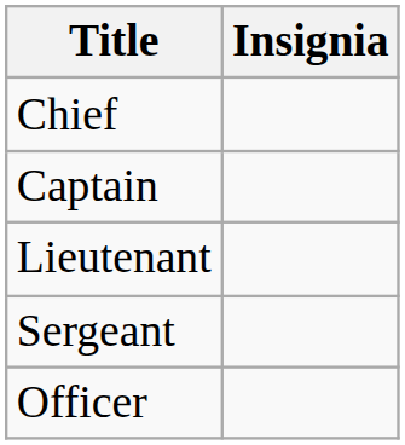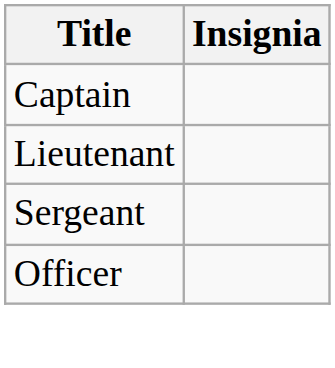 <table class="wikitable">
 <tr>
 <th>Title</th>
 <th>Insignia</th>
-</tr>
-<tr>
-<td>Chief</td>
-<td></td>
 </tr>
 <tr>
 <td>Captain</td>
 <td></td>
 </tr>
 <tr>
 <td>Lieutenant</td>
 <td></td>
 </tr>
 <tr>
 <td>Sergeant</td>
 <td></td>
 </tr>
 <tr>
 <td>Officer</td>
 <td></td>
 </tr>
 </table>
